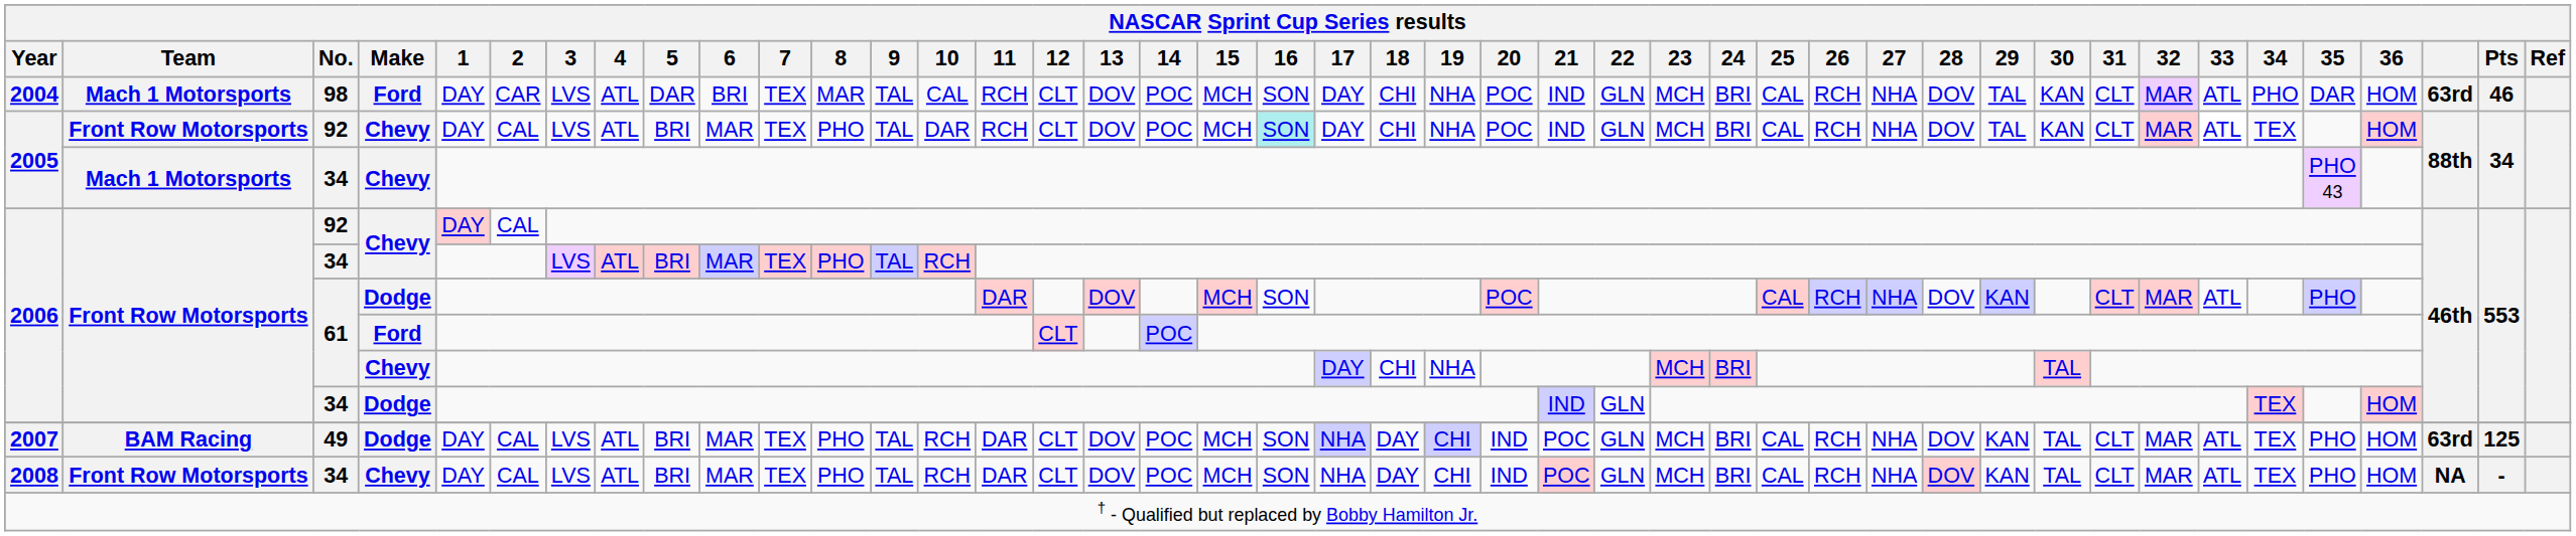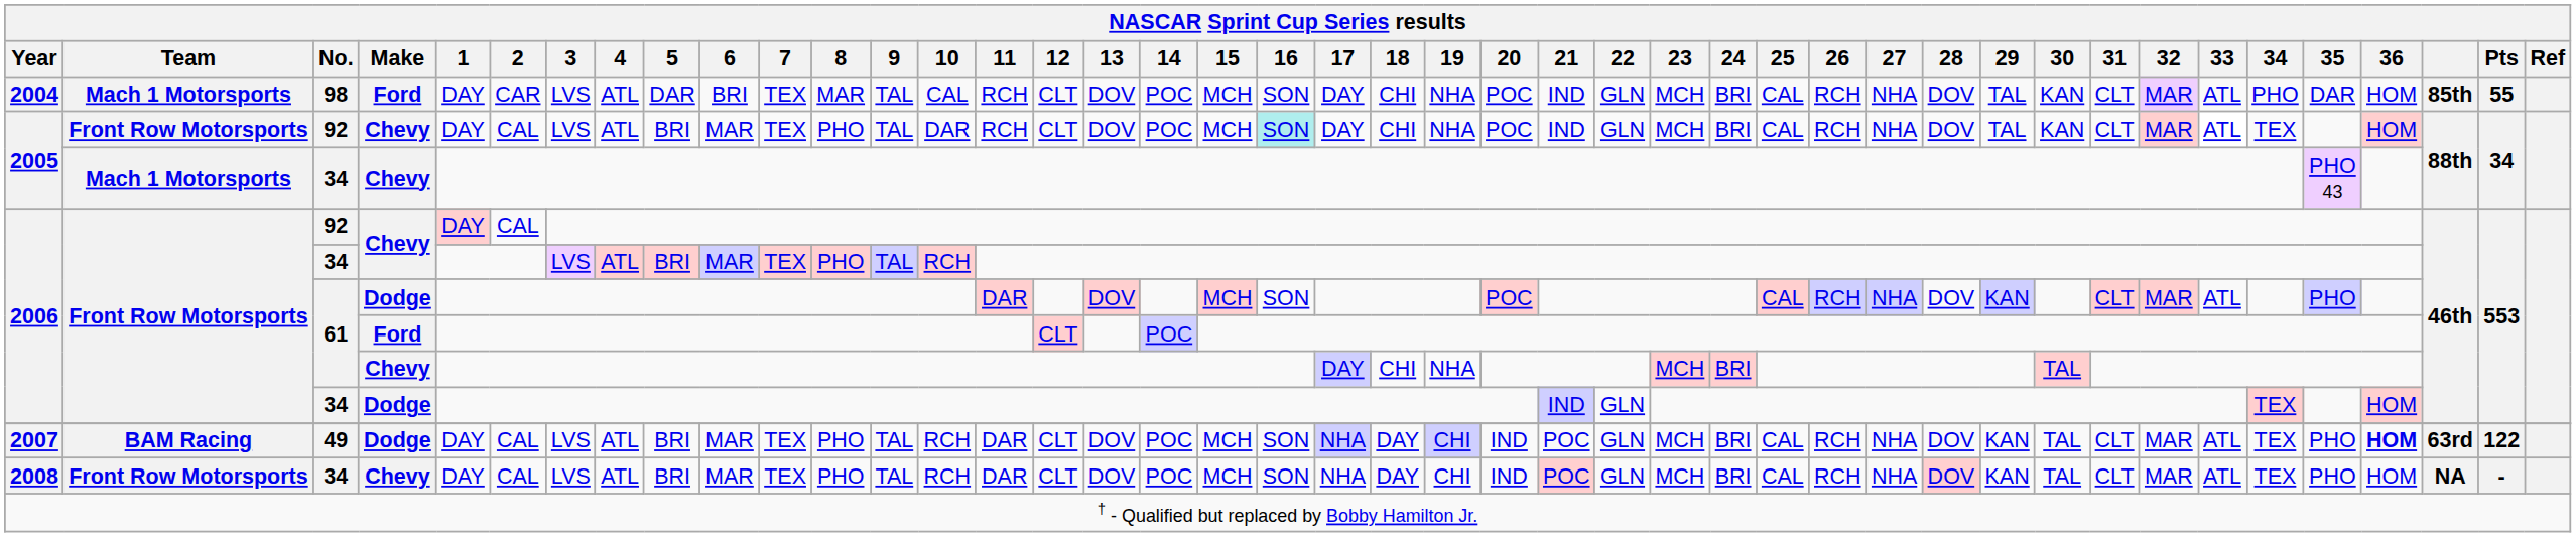 <table class="wikitable" style="text-align:center; font-size:75%">
 <tr>
 <th colspan=45><a href='#'>NASCAR</a> <a href='#'>Sprint Cup Series</a> results</th>
 </tr>
 <tr>
 <th>Year</th>
 <th>Team</th>
 <th>No.</th>
 <th>Make</th>
 <th>1</th>
 <th>2</th>
 <th>3</th>
 <th>4</th>
 <th>5</th>
 <th>6</th>
 <th>7</th>
 <th>8</th>
 <th>9</th>
 <th>10</th>
 <th>11</th>
 <th>12</th>
 <th>13</th>
 <th>14</th>
 <th>15</th>
 <th>16</th>
 <th>17</th>
 <th>18</th>
 <th>19</th>
 <th>20</th>
 <th>21</th>
 <th>22</th>
 <th>23</th>
 <th>24</th>
 <th>25</th>
 <th>26</th>
 <th>27</th>
 <th>28</th>
 <th>29</th>
 <th>30</th>
 <th>31</th>
 <th>32</th>
 <th>33</th>
 <th>34</th>
 <th>35</th>
 <th>36</th>
 <th></th>
 <th>Pts</th>
 <th>Ref</th>
 </tr>
 <tr>
 <th><a href='#'>2004</a></th>
 <th><a href='#'>Mach 1 Motorsports</a></th>
 <th>98</th>
 <th><a href='#'>Ford</a></th>
 <td><a href='#'>DAY</a></td>
 <td><a href='#'>CAR</a></td>
 <td><a href='#'>LVS</a></td>
 <td><a href='#'>ATL</a></td>
 <td><a href='#'>DAR</a></td>
 <td><a href='#'>BRI</a></td>
 <td><a href='#'>TEX</a></td>
 <td><a href='#'>MAR</a></td>
 <td><a href='#'>TAL</a></td>
 <td><a href='#'>CAL</a></td>
 <td><a href='#'>RCH</a></td>
 <td><a href='#'>CLT</a></td>
 <td><a href='#'>DOV</a></td>
 <td><a href='#'>POC</a></td>
 <td><a href='#'>MCH</a></td>
 <td><a href='#'>SON</a></td>
 <td><a href='#'>DAY</a></td>
 <td><a href='#'>CHI</a></td>
 <td><a href='#'>NHA</a></td>
 <td><a href='#'>POC</a></td>
 <td><a href='#'>IND</a></td>
 <td><a href='#'>GLN</a></td>
 <td><a href='#'>MCH</a></td>
 <td><a href='#'>BRI</a></td>
 <td><a href='#'>CAL</a></td>
 <td><a href='#'>RCH</a></td>
 <td><a href='#'>NHA</a></td>
 <td><a href='#'>DOV</a></td>
 <td><a href='#'>TAL</a></td>
 <td><a href='#'>KAN</a></td>
 <td><a href='#'>CLT</a></td>
 <td style="background:#EFCFFF;"><a href='#'>MAR</a><br></td>
 <td><a href='#'>ATL</a></td>
 <td><a href='#'>PHO</a></td>
 <td><a href='#'>DAR</a></td>
 <td><a href='#'>HOM</a></td>
-<th>63rd</th>
-<th>46</th>
+<th>85th</th>
+<th>55</th>
 <th></th>
 </tr>
 <tr>
 <th rowspan=2><a href='#'>2005</a></th>
 <th><a href='#'>Front Row Motorsports</a></th>
 <th>92</th>
 <th><a href='#'>Chevy</a></th>
 <td><a href='#'>DAY</a></td>
 <td><a href='#'>CAL</a></td>
 <td><a href='#'>LVS</a></td>
 <td><a href='#'>ATL</a></td>
 <td><a href='#'>BRI</a></td>
 <td><a href='#'>MAR</a></td>
 <td><a href='#'>TEX</a></td>
 <td><a href='#'>PHO</a></td>
 <td><a href='#'>TAL</a></td>
 <td><a href='#'>DAR</a></td>
 <td><a href='#'>RCH</a></td>
 <td><a href='#'>CLT</a></td>
 <td><a href='#'>DOV</a></td>
 <td><a href='#'>POC</a></td>
 <td><a href='#'>MCH</a></td>
 <td style="background: paleturquoise;"><a href='#'>SON</a></td>
 <td><a href='#'>DAY</a></td>
 <td><a href='#'>CHI</a></td>
 <td><a href='#'>NHA</a></td>
 <td><a href='#'>POC</a></td>
 <td><a href='#'>IND</a></td>
 <td><a href='#'>GLN</a></td>
 <td><a href='#'>MCH</a></td>
 <td><a href='#'>BRI</a></td>
 <td><a href='#'>CAL</a></td>
 <td><a href='#'>RCH</a></td>
 <td><a href='#'>NHA</a></td>
 <td><a href='#'>DOV</a></td>
 <td><a href='#'>TAL</a></td>
 <td><a href='#'>KAN</a></td>
 <td><a href='#'>CLT</a></td>
 <td style="background:#FFCFCF;"><a href='#'>MAR</a><br></td>
 <td style="background:#FFFFFF;"><a href='#'>ATL</a><br></td>
 <td><a href='#'>TEX</a></td>
 <td></td>
 <td style="background:#FFCFCF;"><a href='#'>HOM</a><br></td>
 <th rowspan=2>88th</th>
 <th rowspan=2>34</th>
 <th rowspan=2></th>
 </tr>
 <tr>
 <th><a href='#'>Mach 1 Motorsports</a></th>
 <th>34</th>
 <th><a href='#'>Chevy</a></th>
 <td colspan=34></td>
 <td style="background:#EFCFFF;"><a href='#'>PHO</a><br><small>43</small></td>
 <td></td>
 </tr>
 <tr>
 <th rowspan=6><a href='#'>2006</a></th>
 <th rowspan=6><a href='#'>Front Row Motorsports</a></th>
 <th>92</th>
 <th rowspan=2><a href='#'>Chevy</a></th>
 <td style="background:#FFCFCF;"><a href='#'>DAY</a><br></td>
 <td><a href='#'>CAL</a></td>
 <td colspan=34></td>
 <th rowspan=6>46th</th>
 <th rowspan=6>553</th>
 <th rowspan=6></th>
 </tr>
 <tr>
 <th>34</th>
 <td colspan=2></td>
 <td style="background:#EFCFFF;"><a href='#'>LVS</a><br></td>
 <td style="background:#FFCFCF;"><a href='#'>ATL</a><br></td>
 <td style="background:#FFCFCF;"><a href='#'>BRI</a><br></td>
 <td style="background:#CFCFFF;"><a href='#'>MAR</a><br></td>
 <td style="background:#FFCFCF;"><a href='#'>TEX</a><br></td>
 <td style="background:#FFCFCF;"><a href='#'>PHO</a><br></td>
 <td style="background:#CFCFFF;"><a href='#'>TAL</a><br></td>
 <td style="background:#FFCFCF;"><a href='#'>RCH</a><br></td>
 <td colspan=26></td>
 </tr>
 <tr>
 <th rowspan=3>61</th>
 <th><a href='#'>Dodge</a></th>
 <td colspan=10></td>
 <td style="background:#FFCFCF;"><a href='#'>DAR</a><br></td>
 <td></td>
 <td style="background:#FFCFCF;"><a href='#'>DOV</a><br></td>
 <td></td>
 <td style="background:#FFCFCF;"><a href='#'>MCH</a><br></td>
 <td><a href='#'>SON</a></td>
 <td colspan=3></td>
 <td style="background:#FFCFCF;"><a href='#'>POC</a><br></td>
 <td colspan=4></td>
 <td style="background:#FFCFCF;"><a href='#'>CAL</a><br></td>
 <td style="background:#CFCFFF;"><a href='#'>RCH</a><br></td>
 <td style="background:#CFCFFF;"><a href='#'>NHA</a><br></td>
 <td><a href='#'>DOV</a></td>
 <td style="background:#CFCFFF;"><a href='#'>KAN</a><br></td>
 <td></td>
 <td style="background:#FFCFCF;"><a href='#'>CLT</a><br></td>
 <td style="background:#FFCFCF;"><a href='#'>MAR</a><br></td>
 <td><a href='#'>ATL</a></td>
 <td></td>
 <td style="background:#CFCFFF;"><a href='#'>PHO</a><br></td>
 <td></td>
 </tr>
 <tr>
 <th><a href='#'>Ford</a></th>
 <td colspan=11></td>
 <td style="background:#FFCFCF;"><a href='#'>CLT</a><br></td>
 <td></td>
 <td style="background:#CFCFFF;"><a href='#'>POC</a><br></td>
 <td colspan=22></td>
 </tr>
 <tr>
 <th><a href='#'>Chevy</a></th>
 <td colspan=16></td>
 <td style="background:#CFCFFF;"><a href='#'>DAY</a><br></td>
 <td><a href='#'>CHI</a></td>
 <td><a href='#'>NHA</a></td>
 <td colspan=3></td>
 <td style="background:#FFCFCF;"><a href='#'>MCH</a><br></td>
 <td style="background:#FFCFCF;"><a href='#'>BRI</a><br></td>
 <td colspan=5></td>
 <td style="background:#FFCFCF;"><a href='#'>TAL</a><br></td>
 <td colspan=6></td>
 </tr>
 <tr>
 <th>34</th>
 <th><a href='#'>Dodge</a></th>
 <td colspan=20></td>
 <td style="background:#CFCFFF;"><a href='#'>IND</a><br></td>
 <td><a href='#'>GLN</a></td>
 <td colspan=11></td>
 <td style="background:#FFCFCF;"><a href='#'>TEX</a><br></td>
 <td></td>
 <td style="background:#FFCFCF;"><a href='#'>HOM</a><br></td>
 </tr>
 <tr>
 </tr>
 <tr>
 <th><a href='#'>2007</a></th>
 <th><a href='#'>BAM Racing</a></th>
 <th>49</th>
 <th><a href='#'>Dodge</a></th>
 <td><a href='#'>DAY</a></td>
 <td><a href='#'>CAL</a></td>
 <td><a href='#'>LVS</a></td>
 <td><a href='#'>ATL</a></td>
 <td><a href='#'>BRI</a></td>
 <td><a href='#'>MAR</a></td>
 <td><a href='#'>TEX</a></td>
 <td><a href='#'>PHO</a></td>
 <td><a href='#'>TAL</a></td>
 <td><a href='#'>RCH</a></td>
 <td><a href='#'>DAR</a></td>
 <td><a href='#'>CLT</a></td>
 <td><a href='#'>DOV</a></td>
 <td><a href='#'>POC</a></td>
 <td><a href='#'>MCH</a></td>
 <td><a href='#'>SON</a></td>
 <td style="background:#CFCFFF;"><a href='#'>NHA</a><br></td>
 <td><a href='#'>DAY</a></td>
 <td style="background:#CFCFFF;"><a href='#'>CHI</a><br></td>
 <td><a href='#'>IND</a></td>
 <td><a href='#'>POC</a></td>
 <td><a href='#'>GLN</a></td>
 <td><a href='#'>MCH</a></td>
 <td><a href='#'>BRI</a></td>
 <td><a href='#'>CAL</a></td>
 <td><a href='#'>RCH</a></td>
 <td><a href='#'>NHA</a></td>
 <td><a href='#'>DOV</a></td>
 <td><a href='#'>KAN</a></td>
 <td><a href='#'>TAL</a></td>
 <td><a href='#'>CLT</a></td>
 <td><a href='#'>MAR</a></td>
 <td><a href='#'>ATL</a></td>
 <td><a href='#'>TEX</a></td>
 <td><a href='#'>PHO</a></td>
-<td><a href='#'>HOM</a></td>
+<td><strong><a href='#'>HOM</a></strong></td>
 <th>63rd</th>
-<th>125</th>
+<th>122</th>
 <th></th>
 </tr>
 <tr>
 <th><a href='#'>2008</a></th>
 <th><a href='#'>Front Row Motorsports</a></th>
 <th>34</th>
 <th><a href='#'>Chevy</a></th>
 <td><a href='#'>DAY</a></td>
 <td><a href='#'>CAL</a></td>
 <td><a href='#'>LVS</a></td>
 <td><a href='#'>ATL</a></td>
 <td><a href='#'>BRI</a></td>
 <td><a href='#'>MAR</a></td>
 <td><a href='#'>TEX</a></td>
 <td><a href='#'>PHO</a></td>
 <td><a href='#'>TAL</a></td>
 <td><a href='#'>RCH</a></td>
 <td><a href='#'>DAR</a></td>
 <td><a href='#'>CLT</a></td>
 <td><a href='#'>DOV</a></td>
 <td><a href='#'>POC</a></td>
 <td><a href='#'>MCH</a></td>
 <td><a href='#'>SON</a></td>
 <td><a href='#'>NHA</a></td>
 <td><a href='#'>DAY</a></td>
 <td><a href='#'>CHI</a></td>
 <td><a href='#'>IND</a></td>
 <td style="background:#FFCFCF;"><a href='#'>POC</a><br></td>
 <td><a href='#'>GLN</a></td>
 <td><a href='#'>MCH</a></td>
 <td><a href='#'>BRI</a></td>
 <td><a href='#'>CAL</a></td>
 <td><a href='#'>RCH</a></td>
 <td><a href='#'>NHA</a></td>
 <td style="background:#FFCFCF;"><a href='#'>DOV</a><br></td>
 <td><a href='#'>KAN</a></td>
 <td><a href='#'>TAL</a></td>
 <td><a href='#'>CLT</a></td>
 <td><a href='#'>MAR</a></td>
 <td><a href='#'>ATL</a></td>
 <td><a href='#'>TEX</a></td>
 <td><a href='#'>PHO</a></td>
 <td><a href='#'>HOM</a></td>
 <th>NA</th>
 <th>-</th>
 <th></th>
 </tr>
 <tr>
 <td colspan=43><small><sup>†</sup> - Qualified but replaced by <a href='#'>Bobby Hamilton Jr.</a></small></td>
 </tr>
 </table>
